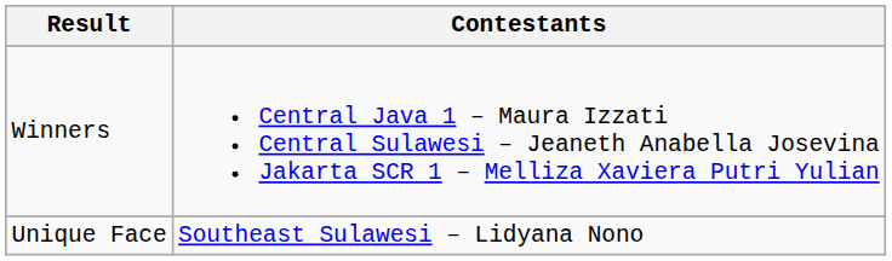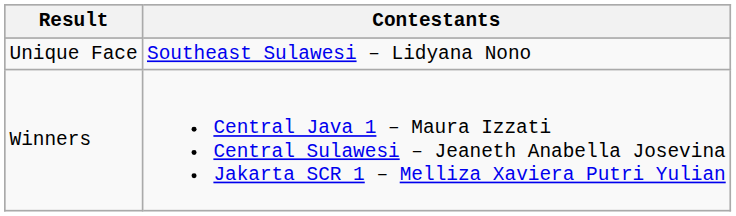 <table class="wikitable" style="font-size: 90%;">
 <tr>
 <th>Result</th>
 <th>Contestants</th>
 </tr>
 <tr>
+<td>Unique Face</td>
+<td><a href='#'>Southeast Sulawesi</a> – Lidyana Nono</td>
+</tr>
+<tr>
 <td>Winners</td>
 <td><br><ul><li><a href='#'>Central Java 1</a> – Maura Izzati</li><li><a href='#'>Central Sulawesi</a> – Jeaneth Anabella Josevina</li><li><a href='#'>Jakarta SCR 1</a> – <a href='#'>Melliza Xaviera Putri Yulian</a></li></ul></td>
 </tr>
-<tr>
-<td>Unique Face</td>
-<td><a href='#'>Southeast Sulawesi</a> – Lidyana Nono</td>
-</tr>
 </table>
